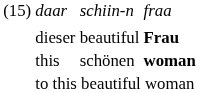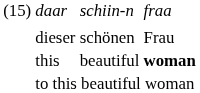 <table>
 <tr>
 <td>(15)</td>
 <td><em>daar</em></td>
 <td><em>schiin-n</em></td>
 <td><em>fraa</em></td>
 </tr>
 <tr>
 <td></td>
 <td></td>
 <td></td>
 <td></td>
 </tr>
 <tr>
 <td></td>
 <td>dieser</td>
-<td>beautiful</td>
-<td><strong>Frau</strong></td>
+<td>schönen</td>
+<td>Frau</td>
 </tr>
 <tr>
 <td></td>
 <td>this</td>
-<td>schönen</td>
+<td>beautiful</td>
 <td><strong>woman</strong></td>
 </tr>
 <tr>
 <td></td>
 <td colspan="3">to this beautiful woman</td>
 </tr>
 </table>
